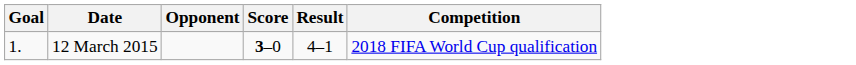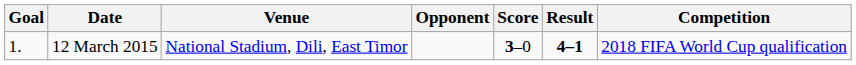 <table class="wikitable plainrowheaders sortable">
 <tr>
 <th>Goal</th>
 <th>Date</th>
+<th>Venue</th>
 <th>Opponent</th>
 <th>Score</th>
 <th>Result</th>
 <th>Competition</th>
 </tr>
 <tr>
 <td>1.</td>
 <td>12 March 2015</td>
+<td><a href='#'>National Stadium</a>, <a href='#'>Dili</a>, <a href='#'>East Timor</a></td>
 <td></td>
 <td align=center><strong>3</strong>–0</td>
-<td align=center>4–1</td>
+<td align=center><strong>4–1</strong></td>
 <td><a href='#'>2018 FIFA World Cup qualification</a></td>
 </tr>
 </table>
